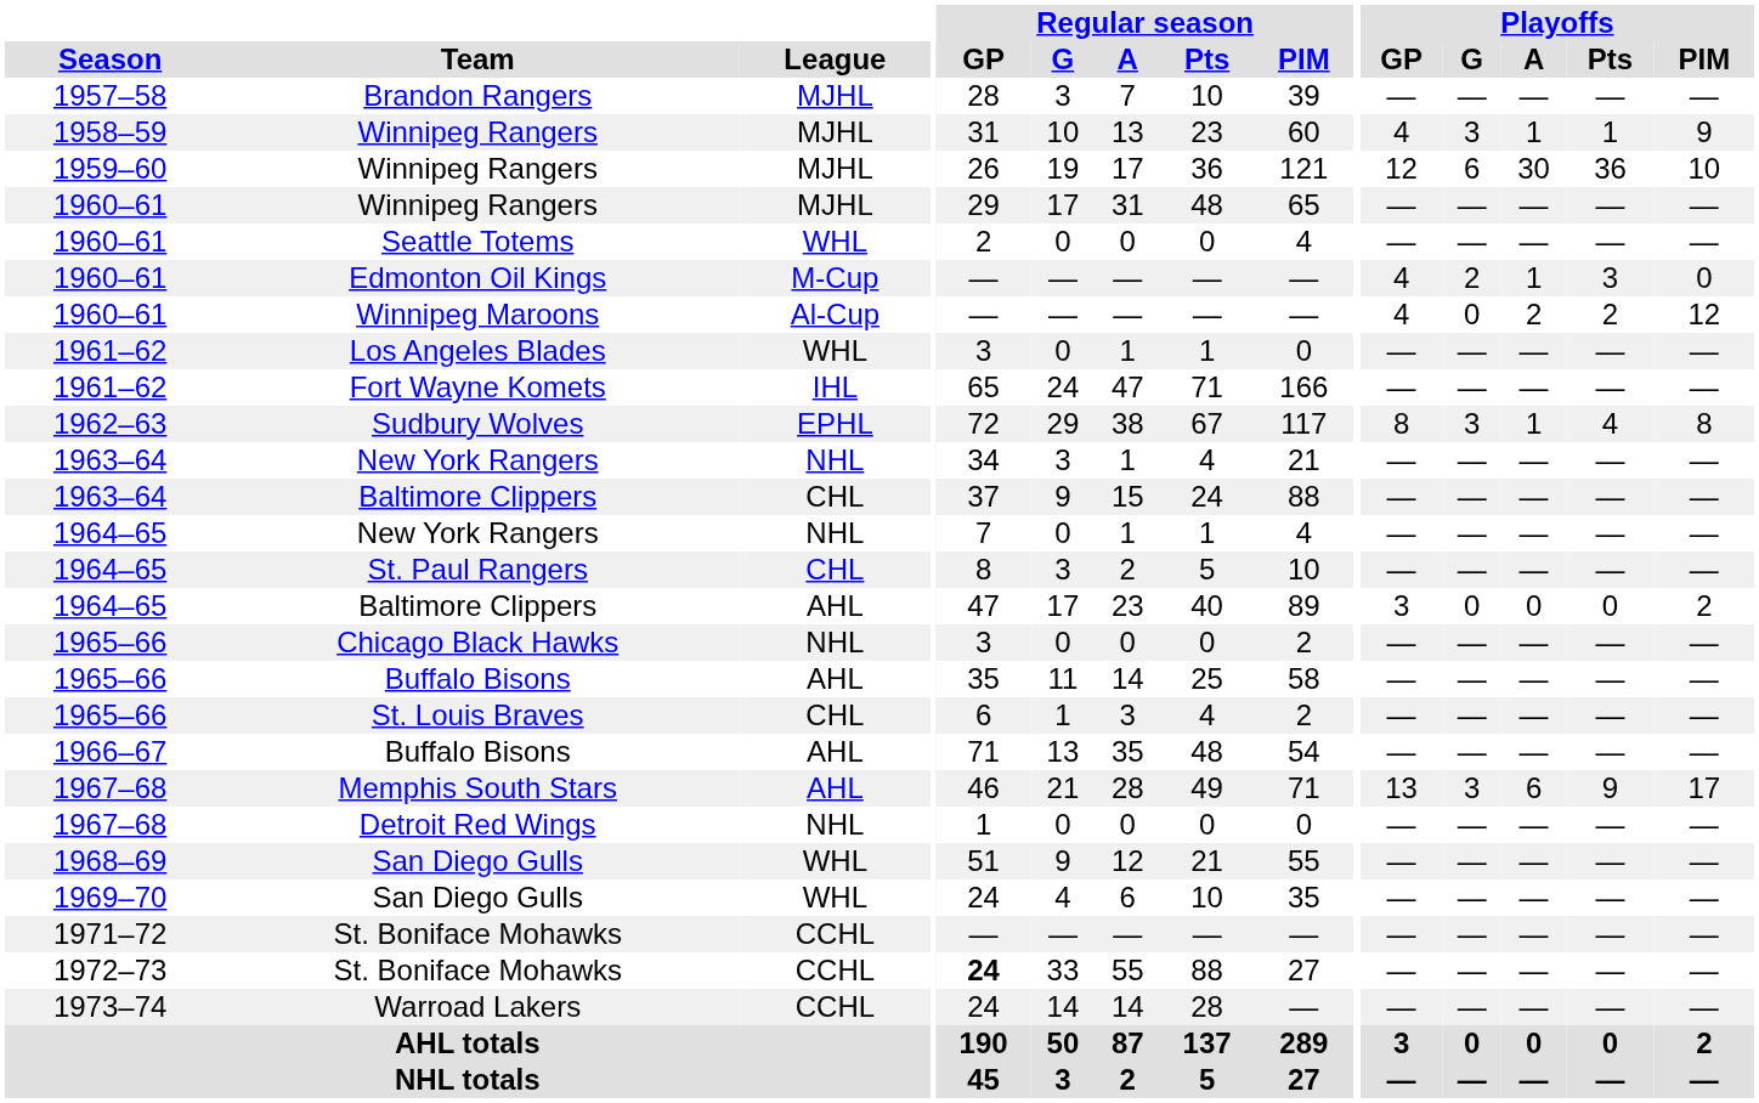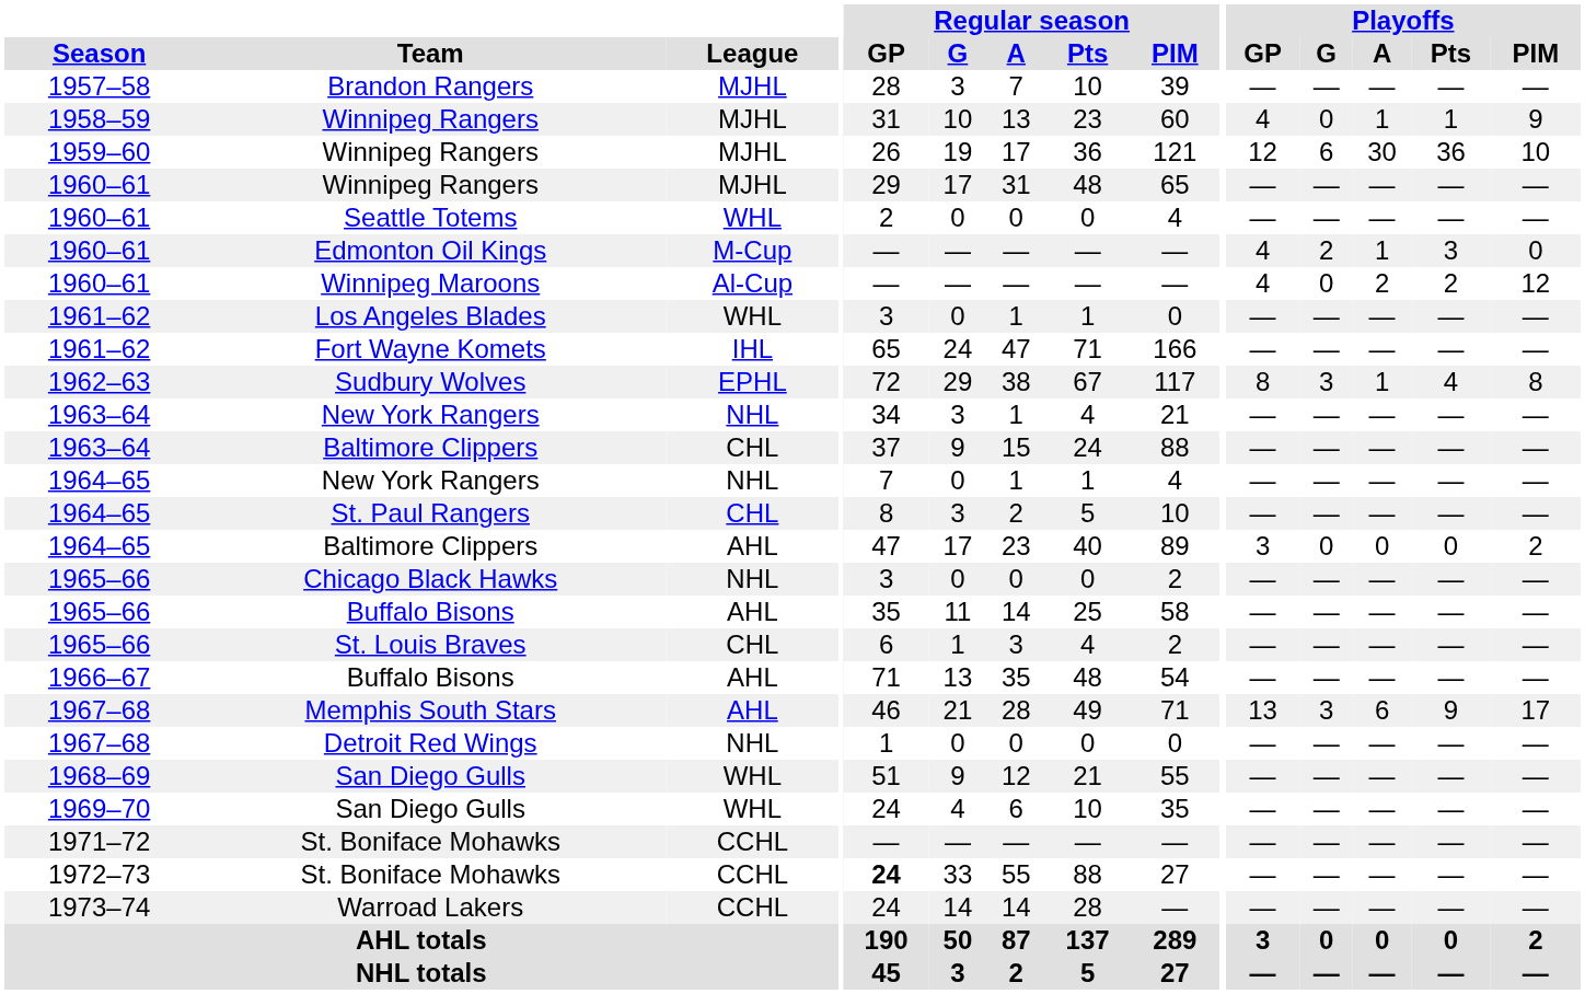 <table border="0" cellpadding="1" cellspacing="0" style="text-align:center; width:60em">
 <tr bgcolor="#e0e0e0">
 <th colspan="3" bgcolor="#ffffff"></th>
 <th rowspan="100" bgcolor="#ffffff"></th>
 <th colspan="5"><a href='#'>Regular season</a></th>
 <th rowspan="100" bgcolor="#ffffff"></th>
 <th colspan="5"><a href='#'>Playoffs</a></th>
 </tr>
 <tr bgcolor="#e0e0e0">
 <th><a href='#'>Season</a></th>
 <th>Team</th>
 <th>League</th>
 <th>GP</th>
 <th><a href='#'>G</a></th>
 <th><a href='#'>A</a></th>
 <th><a href='#'>Pts</a></th>
 <th><a href='#'>PIM</a></th>
 <th>GP</th>
 <th>G</th>
 <th>A</th>
 <th>Pts</th>
 <th>PIM</th>
 </tr>
 <tr>
 <td><a href='#'>1957–58</a></td>
 <td><a href='#'>Brandon Rangers</a></td>
 <td><a href='#'>MJHL</a></td>
 <td>28</td>
 <td>3</td>
 <td>7</td>
 <td>10</td>
 <td>39</td>
 <td>—</td>
 <td>—</td>
 <td>—</td>
 <td>—</td>
 <td>—</td>
 </tr>
 <tr bgcolor="#f0f0f0">
 <td><a href='#'>1958–59</a></td>
 <td><a href='#'>Winnipeg Rangers</a></td>
 <td>MJHL</td>
 <td>31</td>
 <td>10</td>
 <td>13</td>
 <td>23</td>
 <td>60</td>
 <td>4</td>
-<td>3</td>
+<td>0</td>
 <td>1</td>
 <td>1</td>
 <td>9</td>
 </tr>
 <tr>
 <td><a href='#'>1959–60</a></td>
 <td>Winnipeg Rangers</td>
 <td>MJHL</td>
 <td>26</td>
 <td>19</td>
 <td>17</td>
 <td>36</td>
 <td>121</td>
 <td>12</td>
 <td>6</td>
 <td>30</td>
 <td>36</td>
 <td>10</td>
 </tr>
 <tr bgcolor="#f0f0f0">
 <td><a href='#'>1960–61</a></td>
 <td>Winnipeg Rangers</td>
 <td>MJHL</td>
 <td>29</td>
 <td>17</td>
 <td>31</td>
 <td>48</td>
 <td>65</td>
 <td>—</td>
 <td>—</td>
 <td>—</td>
 <td>—</td>
 <td>—</td>
 </tr>
 <tr>
 <td><a href='#'>1960–61</a></td>
 <td><a href='#'>Seattle Totems</a></td>
 <td><a href='#'>WHL</a></td>
 <td>2</td>
 <td>0</td>
 <td>0</td>
 <td>0</td>
 <td>4</td>
 <td>—</td>
 <td>—</td>
 <td>—</td>
 <td>—</td>
 <td>—</td>
 </tr>
 <tr bgcolor="#f0f0f0">
 <td><a href='#'>1960–61</a></td>
 <td><a href='#'>Edmonton Oil Kings</a></td>
 <td><a href='#'>M-Cup</a></td>
 <td>—</td>
 <td>—</td>
 <td>—</td>
 <td>—</td>
 <td>—</td>
 <td>4</td>
 <td>2</td>
 <td>1</td>
 <td>3</td>
 <td>0</td>
 </tr>
 <tr>
 <td><a href='#'>1960–61</a></td>
 <td><a href='#'>Winnipeg Maroons</a></td>
 <td><a href='#'>Al-Cup</a></td>
 <td>—</td>
 <td>—</td>
 <td>—</td>
 <td>—</td>
 <td>—</td>
 <td>4</td>
 <td>0</td>
 <td>2</td>
 <td>2</td>
 <td>12</td>
 </tr>
 <tr bgcolor="#f0f0f0">
 <td><a href='#'>1961–62</a></td>
 <td><a href='#'>Los Angeles Blades</a></td>
 <td>WHL</td>
 <td>3</td>
 <td>0</td>
 <td>1</td>
 <td>1</td>
 <td>0</td>
 <td>—</td>
 <td>—</td>
 <td>—</td>
 <td>—</td>
 <td>—</td>
 </tr>
 <tr>
 <td><a href='#'>1961–62</a></td>
 <td><a href='#'>Fort Wayne Komets</a></td>
 <td><a href='#'>IHL</a></td>
 <td>65</td>
 <td>24</td>
 <td>47</td>
 <td>71</td>
 <td>166</td>
 <td>—</td>
 <td>—</td>
 <td>—</td>
 <td>—</td>
 <td>—</td>
 </tr>
 <tr bgcolor="#f0f0f0">
 <td><a href='#'>1962–63</a></td>
 <td><a href='#'>Sudbury Wolves</a></td>
 <td><a href='#'>EPHL</a></td>
 <td>72</td>
 <td>29</td>
 <td>38</td>
 <td>67</td>
 <td>117</td>
 <td>8</td>
 <td>3</td>
 <td>1</td>
 <td>4</td>
 <td>8</td>
 </tr>
 <tr>
 <td><a href='#'>1963–64</a></td>
 <td><a href='#'>New York Rangers</a></td>
 <td><a href='#'>NHL</a></td>
 <td>34</td>
 <td>3</td>
 <td>1</td>
 <td>4</td>
 <td>21</td>
 <td>—</td>
 <td>—</td>
 <td>—</td>
 <td>—</td>
 <td>—</td>
 </tr>
 <tr bgcolor="#f0f0f0">
 <td><a href='#'>1963–64</a></td>
 <td><a href='#'>Baltimore Clippers</a></td>
 <td>CHL</td>
 <td>37</td>
 <td>9</td>
 <td>15</td>
 <td>24</td>
 <td>88</td>
 <td>—</td>
 <td>—</td>
 <td>—</td>
 <td>—</td>
 <td>—</td>
 </tr>
 <tr>
 <td><a href='#'>1964–65</a></td>
 <td>New York Rangers</td>
 <td>NHL</td>
 <td>7</td>
 <td>0</td>
 <td>1</td>
 <td>1</td>
 <td>4</td>
 <td>—</td>
 <td>—</td>
 <td>—</td>
 <td>—</td>
 <td>—</td>
 </tr>
 <tr bgcolor="#f0f0f0">
 <td><a href='#'>1964–65</a></td>
 <td><a href='#'>St. Paul Rangers</a></td>
 <td><a href='#'>CHL</a></td>
 <td>8</td>
 <td>3</td>
 <td>2</td>
 <td>5</td>
 <td>10</td>
 <td>—</td>
 <td>—</td>
 <td>—</td>
 <td>—</td>
 <td>—</td>
 </tr>
 <tr>
 <td><a href='#'>1964–65</a></td>
 <td>Baltimore Clippers</td>
 <td>AHL</td>
 <td>47</td>
 <td>17</td>
 <td>23</td>
 <td>40</td>
 <td>89</td>
 <td>3</td>
 <td>0</td>
 <td>0</td>
 <td>0</td>
 <td>2</td>
 </tr>
 <tr bgcolor="#f0f0f0">
 <td><a href='#'>1965–66</a></td>
 <td><a href='#'>Chicago Black Hawks</a></td>
 <td>NHL</td>
 <td>3</td>
 <td>0</td>
 <td>0</td>
 <td>0</td>
 <td>2</td>
 <td>—</td>
 <td>—</td>
 <td>—</td>
 <td>—</td>
 <td>—</td>
 </tr>
 <tr>
 <td><a href='#'>1965–66</a></td>
 <td><a href='#'>Buffalo Bisons</a></td>
 <td>AHL</td>
 <td>35</td>
 <td>11</td>
 <td>14</td>
 <td>25</td>
 <td>58</td>
 <td>—</td>
 <td>—</td>
 <td>—</td>
 <td>—</td>
 <td>—</td>
 </tr>
 <tr bgcolor="#f0f0f0">
 <td><a href='#'>1965–66</a></td>
 <td><a href='#'>St. Louis Braves</a></td>
 <td>CHL</td>
 <td>6</td>
 <td>1</td>
 <td>3</td>
 <td>4</td>
 <td>2</td>
 <td>—</td>
 <td>—</td>
 <td>—</td>
 <td>—</td>
 <td>—</td>
 </tr>
 <tr>
 <td><a href='#'>1966–67</a></td>
 <td>Buffalo Bisons</td>
 <td>AHL</td>
 <td>71</td>
 <td>13</td>
 <td>35</td>
 <td>48</td>
 <td>54</td>
 <td>—</td>
 <td>—</td>
 <td>—</td>
 <td>—</td>
 <td>—</td>
 </tr>
 <tr bgcolor="#f0f0f0">
 <td><a href='#'>1967–68</a></td>
 <td><a href='#'>Memphis South Stars</a></td>
 <td><a href='#'>AHL</a></td>
 <td>46</td>
 <td>21</td>
 <td>28</td>
 <td>49</td>
 <td>71</td>
 <td>13</td>
 <td>3</td>
 <td>6</td>
 <td>9</td>
 <td>17</td>
 </tr>
 <tr>
 <td><a href='#'>1967–68</a></td>
 <td><a href='#'>Detroit Red Wings</a></td>
 <td>NHL</td>
 <td>1</td>
 <td>0</td>
 <td>0</td>
 <td>0</td>
 <td>0</td>
 <td>—</td>
 <td>—</td>
 <td>—</td>
 <td>—</td>
 <td>—</td>
 </tr>
 <tr bgcolor="#f0f0f0">
 <td><a href='#'>1968–69</a></td>
 <td><a href='#'>San Diego Gulls</a></td>
 <td>WHL</td>
 <td>51</td>
 <td>9</td>
 <td>12</td>
 <td>21</td>
 <td>55</td>
 <td>—</td>
 <td>—</td>
 <td>—</td>
 <td>—</td>
 <td>—</td>
 </tr>
 <tr>
 <td><a href='#'>1969–70</a></td>
 <td>San Diego Gulls</td>
 <td>WHL</td>
 <td>24</td>
 <td>4</td>
 <td>6</td>
 <td>10</td>
 <td>35</td>
 <td>—</td>
 <td>—</td>
 <td>—</td>
 <td>—</td>
 <td>—</td>
 </tr>
 <tr bgcolor="#f0f0f0">
 <td>1971–72</td>
 <td>St. Boniface Mohawks</td>
 <td>CCHL</td>
 <td>—</td>
 <td>—</td>
 <td>—</td>
 <td>—</td>
 <td>—</td>
 <td>—</td>
 <td>—</td>
 <td>—</td>
 <td>—</td>
 <td>—</td>
 </tr>
 <tr>
 <td>1972–73</td>
 <td>St. Boniface Mohawks</td>
 <td>CCHL</td>
 <td><strong>24</strong></td>
 <td>33</td>
 <td>55</td>
 <td>88</td>
 <td>27</td>
 <td>—</td>
 <td>—</td>
 <td>—</td>
 <td>—</td>
 <td>—</td>
 </tr>
 <tr bgcolor="#f0f0f0">
 <td>1973–74</td>
 <td>Warroad Lakers</td>
 <td>CCHL</td>
 <td>24</td>
 <td>14</td>
 <td>14</td>
 <td>28</td>
 <td>—</td>
 <td>—</td>
 <td>—</td>
 <td>—</td>
 <td>—</td>
 <td>—</td>
 </tr>
 <tr bgcolor="#e0e0e0">
 <th colspan="3">AHL totals</th>
 <th>190</th>
 <th>50</th>
 <th>87</th>
 <th>137</th>
 <th>289</th>
 <th>3</th>
 <th>0</th>
 <th>0</th>
 <th>0</th>
 <th>2</th>
 </tr>
 <tr bgcolor="#e0e0e0">
 <th colspan="3">NHL totals</th>
 <th>45</th>
 <th>3</th>
 <th>2</th>
 <th>5</th>
 <th>27</th>
 <th>—</th>
 <th>—</th>
 <th>—</th>
 <th>—</th>
 <th>—</th>
 </tr>
 </table>
